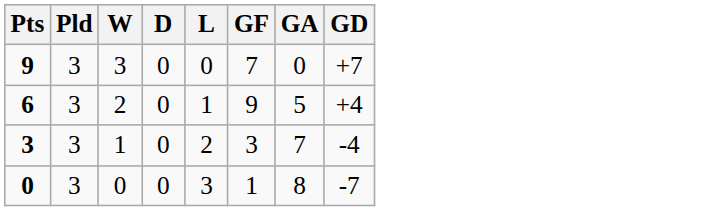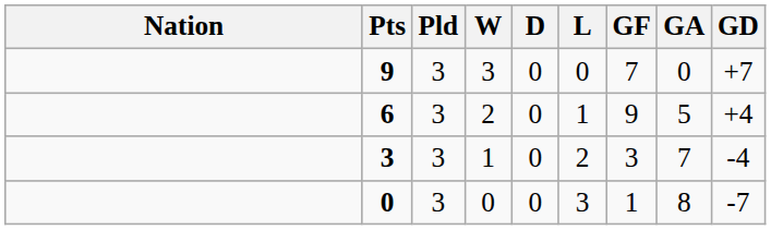 <table class="wikitable" style="text-align: center;">
 <tr>
+<th width=200>Nation</th>
 <th width=20>Pts</th>
 <th width=20>Pld</th>
 <th width=20>W</th>
 <th width=20>D</th>
 <th width=20>L</th>
 <th width=20>GF</th>
 <th width=20>GA</th>
 <th width=20>GD</th>
 </tr>
 <tr>
+<td style="text-align:left"></td>
 <td><strong>9</strong></td>
 <td>3</td>
 <td>3</td>
 <td>0</td>
 <td>0</td>
 <td>7</td>
 <td>0</td>
 <td>+7</td>
 </tr>
 <tr>
+<td style="text-align:left"></td>
 <td><strong>6</strong></td>
 <td>3</td>
 <td>2</td>
 <td>0</td>
 <td>1</td>
 <td>9</td>
 <td>5</td>
 <td>+4</td>
 </tr>
 <tr>
+<td style="text-align:left"></td>
 <td><strong>3</strong></td>
 <td>3</td>
 <td>1</td>
 <td>0</td>
 <td>2</td>
 <td>3</td>
 <td>7</td>
 <td>-4</td>
 </tr>
 <tr>
+<td style="text-align:left"></td>
 <td><strong>0</strong></td>
 <td>3</td>
 <td>0</td>
 <td>0</td>
 <td>3</td>
 <td>1</td>
 <td>8</td>
 <td>-7</td>
 </tr>
 </table>
